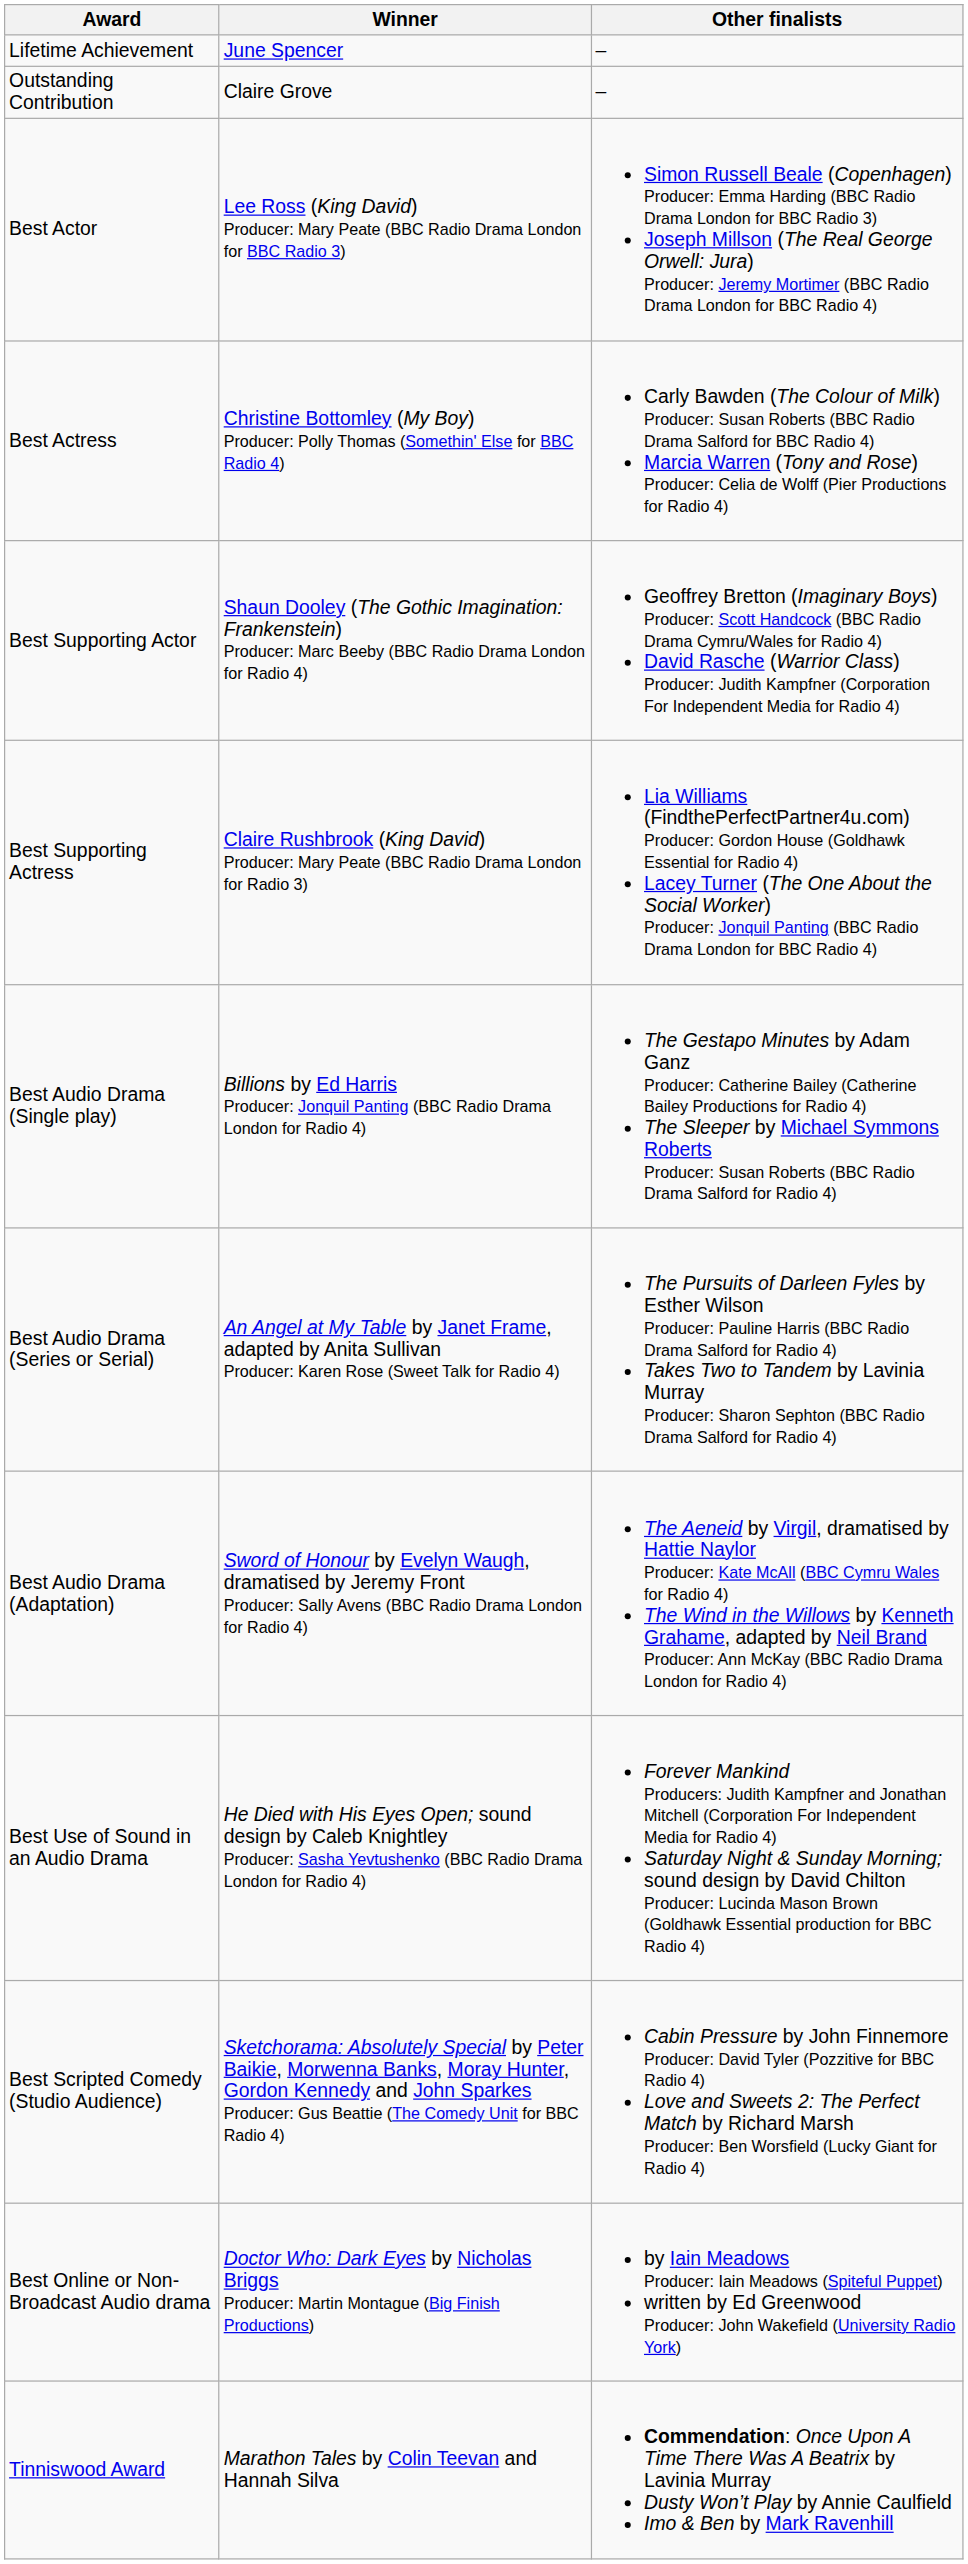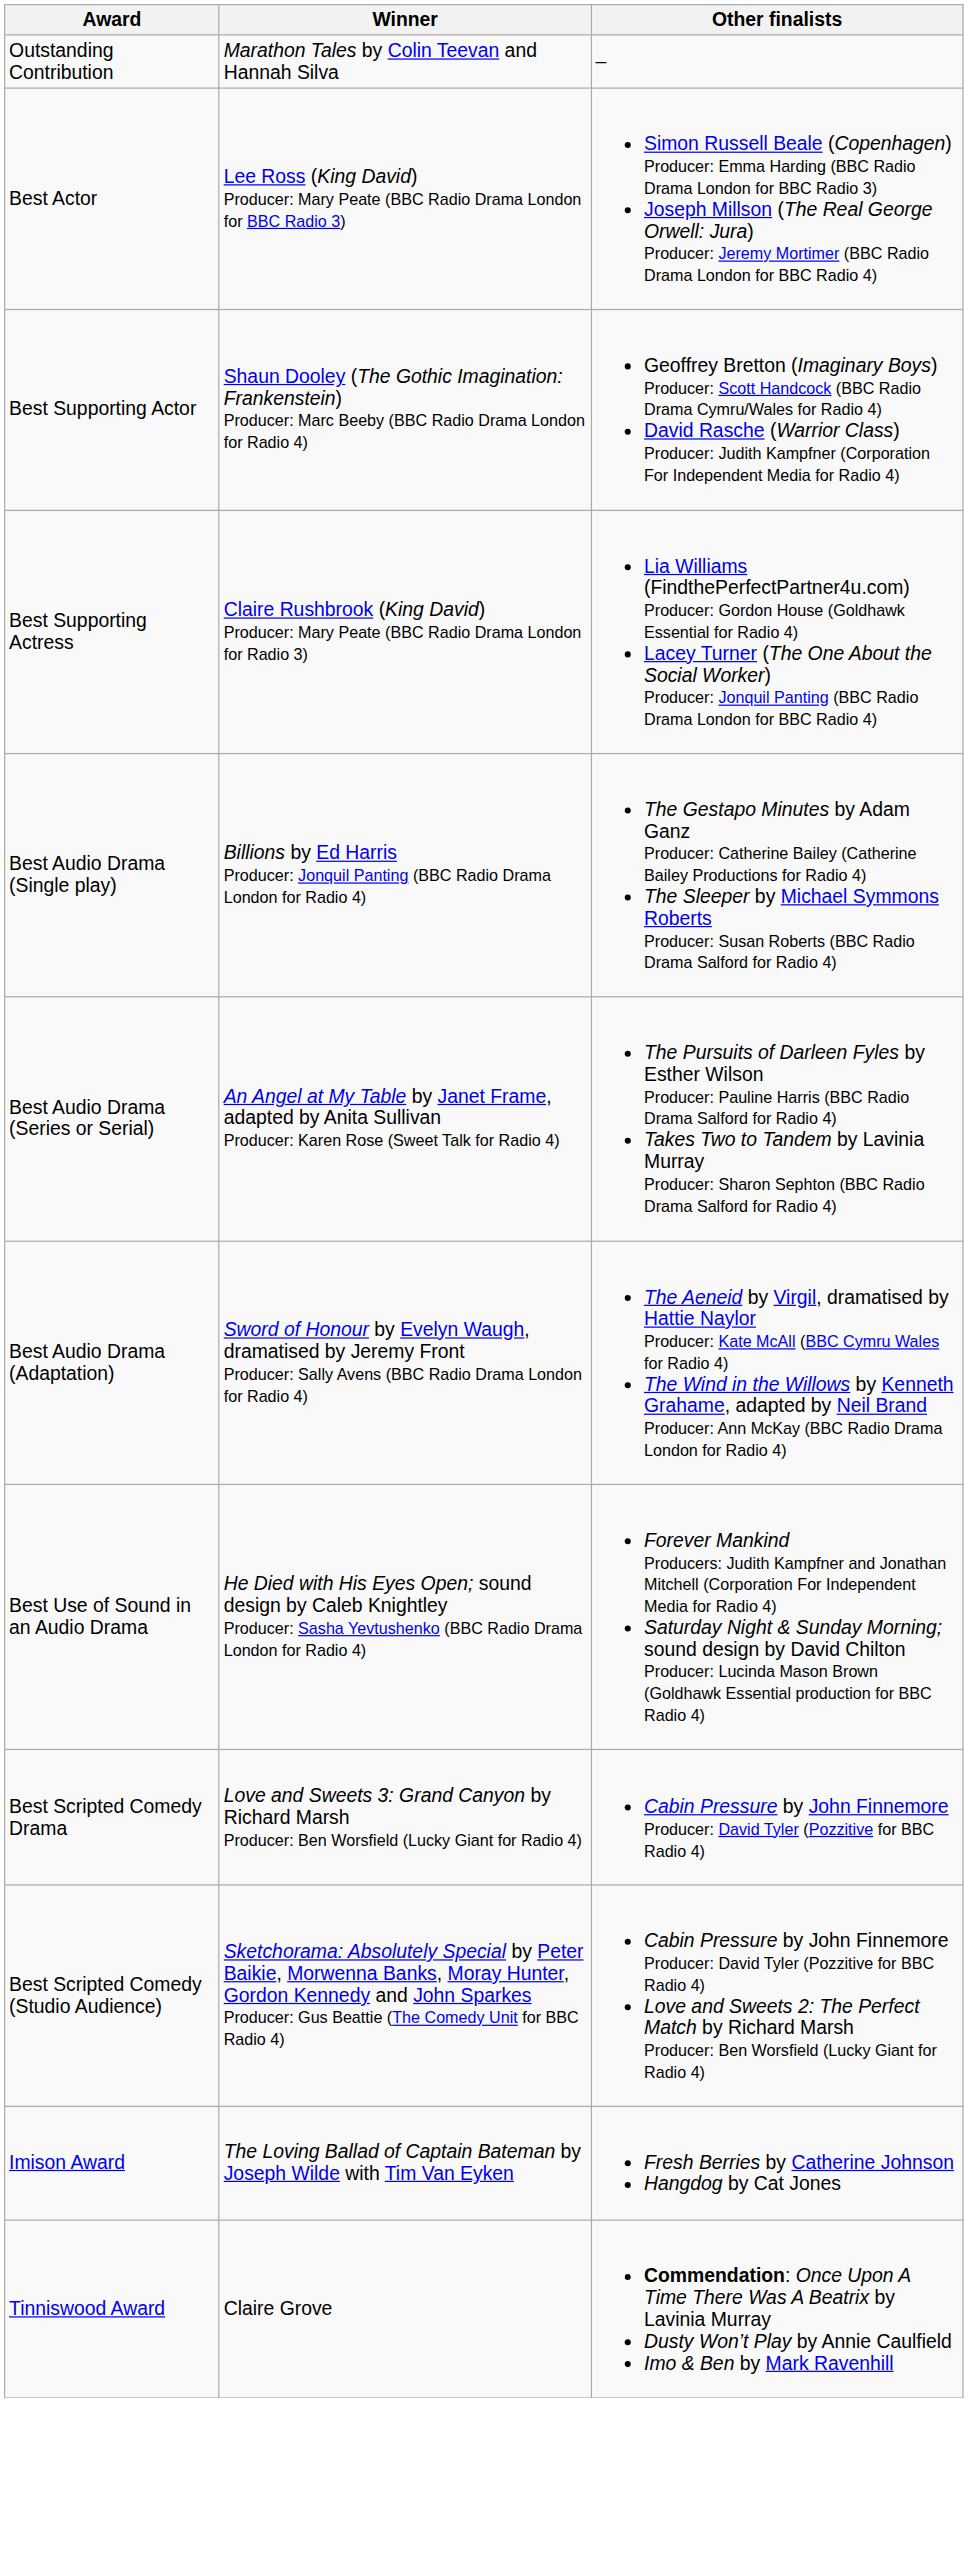 <table class="wikitable">
 <tr>
 <th style="width:170px">Award</th>
 <th style="width:300px">Winner</th>
 <th style="width:300px">Other finalists</th>
 </tr>
 <tr>
-<td>Lifetime Achievement</td>
-<td><a href='#'>June Spencer</a></td>
-<td>–</td>
-</tr>
-<tr>
 <td>Outstanding Contribution</td>
-<td>Claire Grove</td>
+<td><em>Marathon Tales</em> by <a href='#'>Colin Teevan</a> and Hannah Silva</td>
 <td>–</td>
 </tr>
 <tr>
 <td>Best Actor</td>
 <td><a href='#'>Lee Ross</a> (<em>King David</em>)<br><small>Producer: Mary Peate (BBC Radio Drama London for <a href='#'>BBC Radio 3</a>)</small></td>
 <td><br><ul><li><a href='#'>Simon Russell Beale</a> (<em>Copenhagen</em>)<br><small>Producer: Emma Harding (BBC Radio Drama London for BBC Radio 3)</small></li><li><a href='#'>Joseph Millson</a> (<em>The Real George Orwell: Jura</em>)<br><small>Producer: <a href='#'>Jeremy Mortimer</a> (BBC Radio Drama London for BBC Radio 4)</small></li></ul></td>
-</tr>
-<tr>
-<td>Best Actress</td>
-<td><a href='#'>Christine Bottomley</a> (<em>My Boy</em>)<br><small>Producer: Polly Thomas (<a href='#'>Somethin' Else</a> for <a href='#'>BBC Radio 4</a>)</small></td>
-<td><br><ul><li>Carly Bawden (<em>The Colour of Milk</em>)<br><small>Producer: Susan Roberts (BBC Radio Drama Salford for BBC Radio 4)</small></li><li><a href='#'>Marcia Warren</a> (<em>Tony and Rose</em>)<br><small>Producer: Celia de Wolff (Pier Productions for Radio 4)</small></li></ul></td>
 </tr>
 <tr>
 <td>Best Supporting Actor</td>
 <td><a href='#'>Shaun Dooley</a> (<em>The Gothic Imagination: Frankenstein</em>)<br><small>Producer: Marc Beeby (BBC Radio Drama London for Radio 4)</small></td>
 <td><br><ul><li>Geoffrey Bretton (<em>Imaginary Boys</em>)<br><small>Producer: <a href='#'>Scott Handcock</a> (BBC Radio Drama Cymru/Wales for Radio 4)</small></li><li><a href='#'>David Rasche</a> (<em>Warrior Class</em>)<br><small>Producer: Judith Kampfner (Corporation For Independent Media for Radio 4)</small></li></ul></td>
 </tr>
 <tr>
 <td>Best Supporting Actress</td>
 <td><a href='#'>Claire Rushbrook</a> (<em>King David</em>)<br><small>Producer: Mary Peate (BBC Radio Drama London for Radio 3)</small></td>
 <td><br><ul><li><a href='#'>Lia Williams</a> (FindthePerfectPartner4u.com)<br><small>Producer: Gordon House (Goldhawk Essential for Radio 4)</small></li><li><a href='#'>Lacey Turner</a> (<em>The One About the Social Worker</em>)<br><small>Producer: <a href='#'>Jonquil Panting</a> (BBC Radio Drama London for BBC Radio 4)</small></li></ul></td>
 </tr>
 <tr>
 <td>Best Audio Drama<br>(Single play)</td>
 <td><em>Billions</em> by <a href='#'>Ed Harris</a><br><small>Producer: <a href='#'>Jonquil Panting</a> (BBC Radio Drama London for Radio 4)</small></td>
 <td><br><ul><li><em>The Gestapo Minutes</em> by Adam Ganz<br><small>Producer: Catherine Bailey (Catherine Bailey Productions for Radio 4)</small></li><li><em>The Sleeper</em> by <a href='#'>Michael Symmons Roberts</a><br><small>Producer: Susan Roberts (BBC Radio Drama Salford for Radio 4)</small></li></ul></td>
 </tr>
 <tr>
 <td>Best Audio Drama<br>(Series or Serial)</td>
 <td><em><a href='#'>An Angel at My Table</a></em> by <a href='#'>Janet Frame</a>, adapted by Anita Sullivan<br><small>Producer: Karen Rose (Sweet Talk for Radio 4)</small></td>
 <td><br><ul><li><em>The Pursuits of Darleen Fyles</em> by Esther Wilson<br><small>Producer: Pauline Harris (BBC Radio Drama Salford for Radio 4)</small></li><li><em>Takes Two to Tandem</em> by Lavinia Murray<br><small>Producer: Sharon Sephton (BBC Radio Drama Salford for Radio 4)</small></li></ul></td>
 </tr>
 <tr>
 <td>Best Audio Drama<br>(Adaptation)</td>
 <td><em><a href='#'>Sword of Honour</a></em> by <a href='#'>Evelyn Waugh</a>, dramatised by Jeremy Front<br><small>Producer: Sally Avens (BBC Radio Drama London for Radio 4)</small></td>
 <td><br><ul><li><em><a href='#'>The Aeneid</a></em> by <a href='#'>Virgil</a>, dramatised by <a href='#'>Hattie Naylor</a><br><small>Producer: <a href='#'>Kate McAll</a> (<a href='#'>BBC Cymru Wales</a> for Radio 4)</small></li><li><em><a href='#'>The Wind in the Willows</a></em> by <a href='#'>Kenneth Grahame</a>, adapted by <a href='#'>Neil Brand</a><br><small>Producer: Ann McKay (BBC Radio Drama London for Radio 4)</small></li></ul></td>
 </tr>
 <tr>
 <td>Best Use of Sound in an Audio Drama</td>
 <td><em>He Died with His Eyes Open;</em> sound design by Caleb Knightley<br><small>Producer: <a href='#'>Sasha Yevtushenko</a> (BBC Radio Drama London for Radio 4)</small></td>
 <td><br><ul><li><em>Forever Mankind</em><br><small>Producers: Judith Kampfner and Jonathan Mitchell (Corporation For Independent Media for Radio 4)</small></li><li><em>Saturday Night & Sunday Morning;</em> sound design by David Chilton<br><small>Producer: Lucinda Mason Brown (Goldhawk Essential production for BBC Radio 4)</small></li></ul></td>
 </tr>
 <tr>
+<td>Best Scripted Comedy Drama</td>
+<td><em>Love and Sweets 3: Grand Canyon</em> by Richard Marsh<br><small>Producer: Ben Worsfield (Lucky Giant for Radio 4)</small></td>
+<td><br><ul><li><em><a href='#'>Cabin Pressure</a></em> by <a href='#'>John Finnemore</a><br><small>Producer: <a href='#'>David Tyler</a> (<a href='#'>Pozzitive</a> for BBC Radio 4)</small></li></ul></td>
+</tr>
+<tr>
 <td>Best Scripted Comedy<br>(Studio Audience)</td>
 <td><em><a href='#'>Sketchorama: Absolutely Special</a></em> by <a href='#'>Peter Baikie</a>, <a href='#'>Morwenna Banks</a>, <a href='#'>Moray Hunter</a>, <a href='#'>Gordon Kennedy</a> and <a href='#'>John Sparkes</a><br><small>Producer: Gus Beattie (<a href='#'>The Comedy Unit</a> for BBC Radio 4)</small></td>
 <td><br><ul><li><em>Cabin Pressure</em> by John Finnemore<br><small>Producer: David Tyler (Pozzitive for BBC Radio 4)</small></li><li><em>Love and Sweets 2: The Perfect Match</em> by Richard Marsh<br><small>Producer: Ben Worsfield (Lucky Giant for Radio 4)</small></li></ul></td>
 </tr>
 <tr>
-<td>Best Online or Non-Broadcast Audio drama</td>
-<td><a href='#'><em>Doctor Who: Dark Eyes</em></a> by <a href='#'>Nicholas Briggs</a><br><small>Producer: Martin Montague (<a href='#'>Big Finish Productions</a>)</small></td>
-<td><br><ul><li><em></em> by <a href='#'>Iain Meadows</a><br><small>Producer: Iain Meadows (<a href='#'>Spiteful Puppet</a>)</small></li><li><em></em> written by Ed Greenwood<br><small>Producer: John Wakefield (<a href='#'>University Radio York</a>)</small></li></ul></td>
+<td><a href='#'>Imison Award</a></td>
+<td><em>The Loving Ballad of Captain Bateman</em> by <a href='#'>Joseph Wilde</a> with <a href='#'>Tim Van Eyken</a></td>
+<td><br><ul><li><em>Fresh Berries</em> by <a href='#'>Catherine Johnson</a></li><li><em>Hangdog</em> by Cat Jones</li></ul></td>
 </tr>
 <tr>
 <td><a href='#'>Tinniswood Award</a></td>
-<td><em>Marathon Tales</em> by <a href='#'>Colin Teevan</a> and Hannah Silva</td>
+<td>Claire Grove</td>
 <td><br><ul><li><strong>Commendation</strong>: <em>Once Upon A Time There Was A Beatrix</em> by Lavinia Murray</li><li><em>Dusty Won’t Play</em> by Annie Caulfield</li><li><em>Imo & Ben</em> by <a href='#'>Mark Ravenhill</a></li></ul></td>
 </tr>
 </table>
